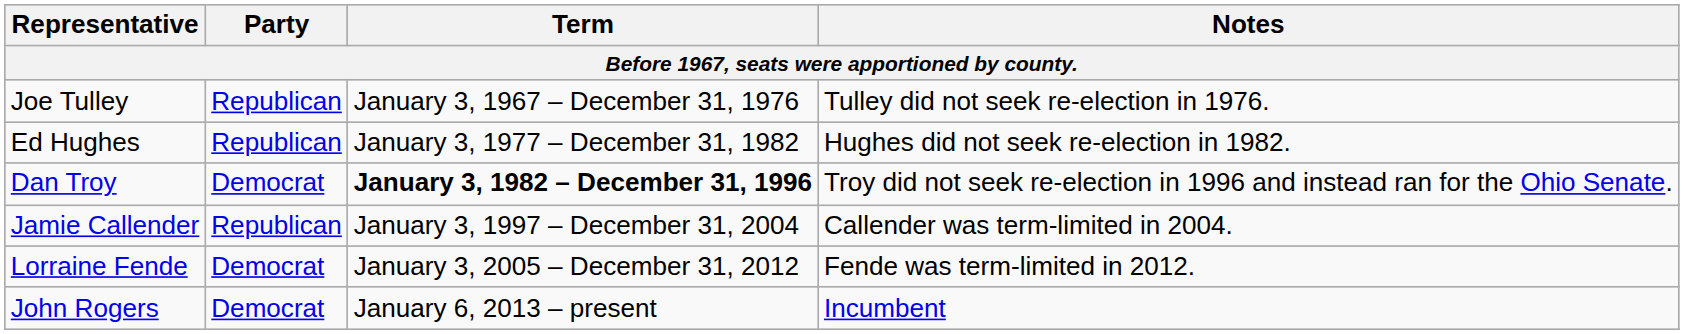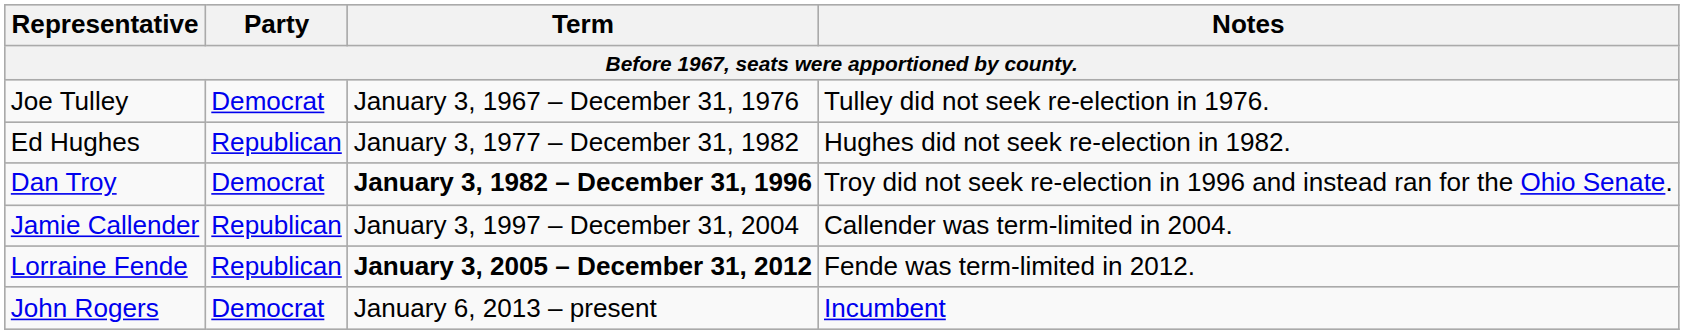 <table class=wikitable>
 <tr valign=bottom>
 <th>Representative</th>
 <th>Party</th>
 <th>Term</th>
 <th>Notes</th>
 </tr>
 <tr>
 <th colspan=5 style="font-size: 80%;"><em>Before 1967, seats were apportioned by county.</em></th>
 </tr>
 <tr>
 <td>Joe Tulley</td>
-<td><a href='#'>Republican</a></td>
+<td><a href='#'>Democrat</a></td>
 <td>January 3, 1967 – December 31, 1976</td>
 <td>Tulley did not seek re-election in 1976.</td>
 </tr>
 <tr>
 <td>Ed Hughes</td>
 <td><a href='#'>Republican</a></td>
 <td>January 3, 1977 – December 31, 1982</td>
 <td>Hughes did not seek re-election in 1982.</td>
 </tr>
 <tr>
 <td><a href='#'>Dan Troy</a></td>
 <td><a href='#'>Democrat</a></td>
 <td><strong>January 3, 1982 – December 31, 1996</strong></td>
 <td>Troy did not seek re-election in 1996 and instead ran for the <a href='#'>Ohio Senate</a>.</td>
 </tr>
 <tr>
 <td><a href='#'>Jamie Callender</a></td>
 <td><a href='#'>Republican</a></td>
 <td>January 3, 1997 – December 31, 2004</td>
 <td>Callender was term-limited in 2004.</td>
 </tr>
 <tr>
 <td><a href='#'>Lorraine Fende</a></td>
-<td><a href='#'>Democrat</a></td>
-<td>January 3, 2005 – December 31, 2012</td>
+<td><a href='#'>Republican</a></td>
+<td><strong>January 3, 2005 – December 31, 2012</strong></td>
 <td>Fende was term-limited in 2012.</td>
 </tr>
 <tr>
 <td><a href='#'>John Rogers</a></td>
 <td><a href='#'>Democrat</a></td>
 <td>January 6, 2013 – present</td>
 <td><a href='#'>Incumbent</a></td>
 </tr>
 </table>
